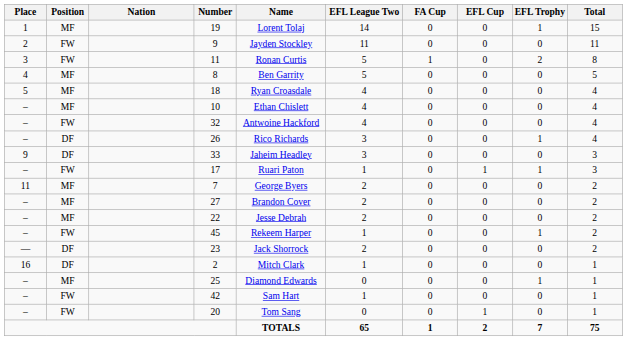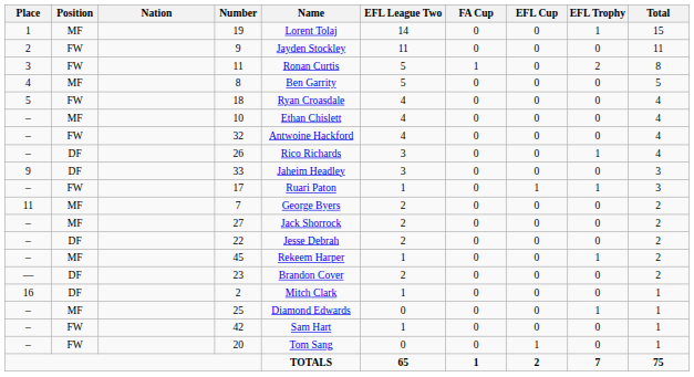 <table class="wikitable" style="font-size: 95%; text-align: center;">
 <tr>
 <th width=60>Place</th>
 <th width=60>Position</th>
 <th width=160>Nation</th>
 <th width=60>Number</th>
 <th width=135>Name</th>
 <th width=115>EFL League Two</th>
 <th width=80>FA Cup</th>
 <th width=80>EFL Cup</th>
 <th width=80>EFL Trophy</th>
 <th width=80>Total</th>
 </tr>
 <tr>
 <td>1</td>
 <td>MF</td>
 <td></td>
 <td>19</td>
 <td><a href='#'>Lorent Tolaj</a></td>
 <td>14</td>
 <td>0</td>
 <td>0</td>
 <td>1</td>
 <td>15</td>
 </tr>
 <tr>
 <td>2</td>
 <td>FW</td>
 <td></td>
 <td>9</td>
 <td><a href='#'>Jayden Stockley</a></td>
 <td>11</td>
 <td>0</td>
 <td>0</td>
 <td>0</td>
 <td>11</td>
 </tr>
 <tr>
 <td>3</td>
 <td>FW</td>
 <td></td>
 <td>11</td>
 <td><a href='#'>Ronan Curtis</a></td>
 <td>5</td>
 <td>1</td>
 <td>0</td>
 <td>2</td>
 <td>8</td>
 </tr>
 <tr>
 <td>4</td>
 <td>MF</td>
 <td></td>
 <td>8</td>
 <td><a href='#'>Ben Garrity</a></td>
 <td>5</td>
 <td>0</td>
 <td>0</td>
 <td>0</td>
 <td>5</td>
 </tr>
 <tr>
 <td>5</td>
-<td>MF</td>
+<td>FW</td>
 <td></td>
 <td>18</td>
 <td><a href='#'>Ryan Croasdale</a></td>
 <td>4</td>
 <td>0</td>
 <td>0</td>
 <td>0</td>
 <td>4</td>
 </tr>
 <tr>
 <td>–</td>
 <td>MF</td>
 <td></td>
 <td>10</td>
 <td><a href='#'>Ethan Chislett</a></td>
 <td>4</td>
 <td>0</td>
 <td>0</td>
 <td>0</td>
 <td>4</td>
 </tr>
 <tr>
 <td>–</td>
 <td>FW</td>
 <td></td>
 <td>32</td>
 <td><a href='#'>Antwoine Hackford</a></td>
 <td>4</td>
 <td>0</td>
 <td>0</td>
 <td>0</td>
 <td>4</td>
 </tr>
 <tr>
 <td>–</td>
 <td>DF</td>
 <td></td>
 <td>26</td>
 <td><a href='#'>Rico Richards</a></td>
 <td>3</td>
 <td>0</td>
 <td>0</td>
 <td>1</td>
 <td>4</td>
 </tr>
 <tr>
 <td>9</td>
 <td>DF</td>
 <td></td>
 <td>33</td>
 <td><a href='#'>Jaheim Headley</a></td>
 <td>3</td>
 <td>0</td>
 <td>0</td>
 <td>0</td>
 <td>3</td>
 </tr>
 <tr>
 <td>–</td>
 <td>FW</td>
 <td></td>
 <td>17</td>
 <td><a href='#'>Ruari Paton</a></td>
 <td>1</td>
 <td>0</td>
 <td>1</td>
 <td>1</td>
 <td>3</td>
 </tr>
 <tr>
 <td>11</td>
 <td>MF</td>
 <td></td>
 <td>7</td>
 <td><a href='#'>George Byers</a></td>
 <td>2</td>
 <td>0</td>
 <td>0</td>
 <td>0</td>
 <td>2</td>
 </tr>
 <tr>
 <td>–</td>
 <td>MF</td>
 <td></td>
 <td>27</td>
-<td><a href='#'>Brandon Cover</a></td>
+<td><a href='#'>Jack Shorrock</a></td>
 <td>2</td>
 <td>0</td>
 <td>0</td>
 <td>0</td>
 <td>2</td>
 </tr>
 <tr>
 <td>–</td>
-<td>MF</td>
+<td>DF</td>
 <td></td>
 <td>22</td>
 <td><a href='#'>Jesse Debrah</a></td>
 <td>2</td>
 <td>0</td>
 <td>0</td>
 <td>0</td>
 <td>2</td>
 </tr>
 <tr>
 <td>–</td>
-<td>FW</td>
+<td>MF</td>
 <td></td>
 <td>45</td>
 <td><a href='#'>Rekeem Harper</a></td>
 <td>1</td>
 <td>0</td>
 <td>0</td>
 <td>1</td>
 <td>2</td>
 </tr>
 <tr>
 <td>—</td>
 <td>DF</td>
 <td></td>
 <td>23</td>
-<td><a href='#'>Jack Shorrock</a></td>
+<td><a href='#'>Brandon Cover</a></td>
 <td>2</td>
 <td>0</td>
 <td>0</td>
 <td>0</td>
 <td>2</td>
 </tr>
 <tr>
 <td>16</td>
 <td>DF</td>
 <td></td>
 <td>2</td>
 <td><a href='#'>Mitch Clark</a></td>
 <td>1</td>
 <td>0</td>
 <td>0</td>
 <td>0</td>
 <td>1</td>
 </tr>
 <tr>
 <td>–</td>
 <td>MF</td>
 <td></td>
 <td>25</td>
 <td><a href='#'>Diamond Edwards</a></td>
 <td>0</td>
 <td>0</td>
 <td>0</td>
 <td>1</td>
 <td>1</td>
 </tr>
 <tr>
 <td>–</td>
 <td>FW</td>
 <td></td>
 <td>42</td>
 <td><a href='#'>Sam Hart</a></td>
 <td>1</td>
 <td>0</td>
 <td>0</td>
 <td>0</td>
 <td>1</td>
 </tr>
 <tr>
 <td>–</td>
 <td>FW</td>
 <td></td>
 <td>20</td>
 <td><a href='#'>Tom Sang</a></td>
 <td>0</td>
 <td>0</td>
 <td>1</td>
 <td>0</td>
 <td>1</td>
 </tr>
 <tr>
 <td colspan="4"></td>
 <td><strong>TOTALS</strong></td>
 <td><strong>65</strong></td>
 <td><strong>1</strong></td>
 <td><strong>2</strong></td>
 <td><strong>7</strong></td>
 <td><strong>75</strong></td>
 </tr>
 </table>
